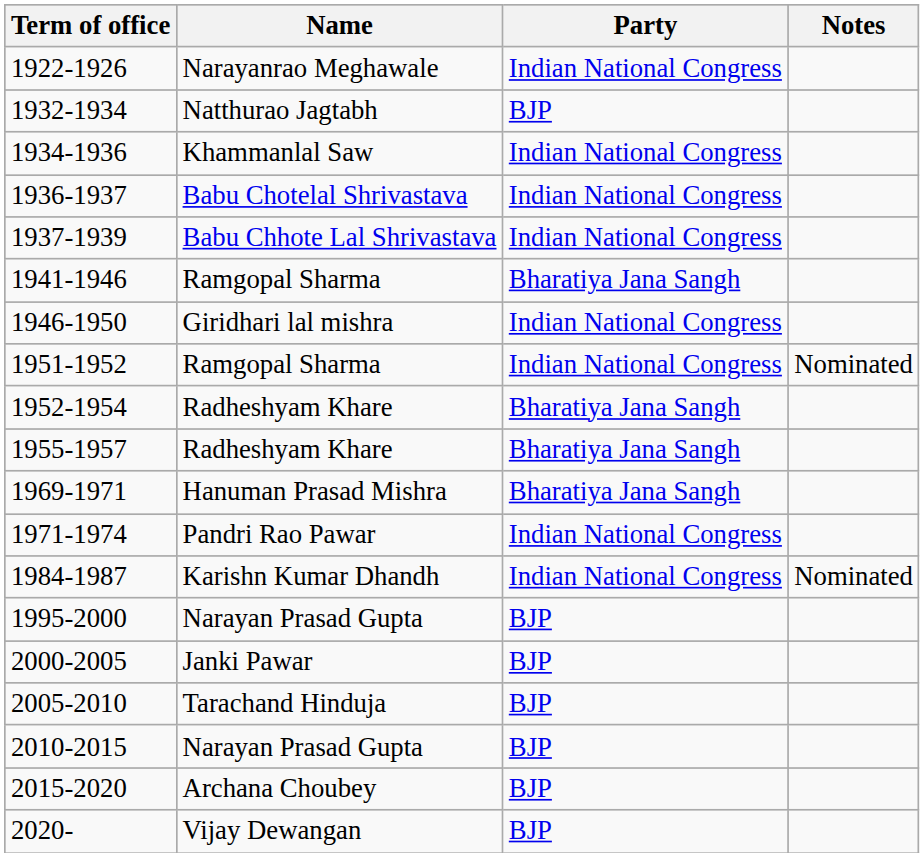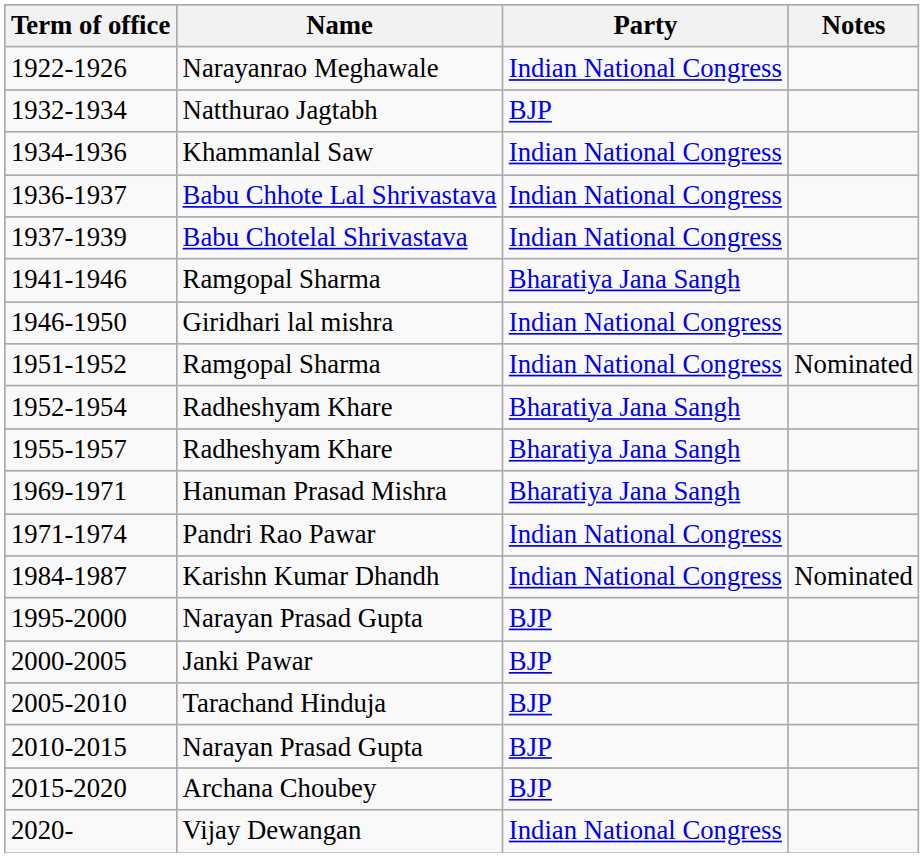 <table class="wikitable">
 <tr>
 <th>Term of office</th>
 <th>Name</th>
 <th>Party</th>
 <th>Notes</th>
 </tr>
 <tr>
 <td>1922-1926</td>
 <td>Narayanrao Meghawale</td>
 <td><a href='#'>Indian National Congress</a></td>
 <td></td>
 </tr>
 <tr>
 <td>1932-1934</td>
 <td>Natthurao Jagtabh</td>
 <td><a href='#'>BJP</a></td>
 <td></td>
 </tr>
 <tr>
 <td>1934-1936</td>
 <td>Khammanlal Saw</td>
 <td><a href='#'>Indian National Congress</a></td>
 <td></td>
 </tr>
 <tr>
 <td>1936-1937</td>
-<td><a href='#'>Babu Chotelal Shrivastava</a></td>
+<td><a href='#'>Babu Chhote Lal Shrivastava</a></td>
 <td><a href='#'>Indian National Congress</a></td>
 <td></td>
 </tr>
 <tr>
 <td>1937-1939</td>
-<td><a href='#'>Babu Chhote Lal Shrivastava</a></td>
+<td><a href='#'>Babu Chotelal Shrivastava</a></td>
 <td><a href='#'>Indian National Congress</a></td>
 <td></td>
 </tr>
 <tr>
 <td>1941-1946</td>
 <td>Ramgopal Sharma</td>
 <td><a href='#'>Bharatiya Jana Sangh</a></td>
 <td></td>
 </tr>
 <tr>
 <td>1946-1950</td>
 <td>Giridhari lal mishra</td>
 <td><a href='#'>Indian National Congress</a></td>
 <td></td>
 </tr>
 <tr>
 <td>1951-1952</td>
 <td>Ramgopal Sharma</td>
 <td><a href='#'>Indian National Congress</a></td>
 <td>Nominated</td>
 </tr>
 <tr>
 <td>1952-1954</td>
 <td>Radheshyam Khare</td>
 <td><a href='#'>Bharatiya Jana Sangh</a></td>
 <td></td>
 </tr>
 <tr>
 <td>1955-1957</td>
 <td>Radheshyam Khare</td>
 <td><a href='#'>Bharatiya Jana Sangh</a></td>
 <td></td>
 </tr>
 <tr>
 <td>1969-1971</td>
 <td>Hanuman Prasad Mishra</td>
 <td><a href='#'>Bharatiya Jana Sangh</a></td>
 <td></td>
 </tr>
 <tr>
 <td>1971-1974</td>
 <td>Pandri Rao Pawar</td>
 <td><a href='#'>Indian National Congress</a></td>
 <td></td>
 </tr>
 <tr>
 <td>1984-1987</td>
 <td>Karishn Kumar Dhandh</td>
 <td><a href='#'>Indian National Congress</a></td>
 <td>Nominated</td>
 </tr>
 <tr>
 <td>1995-2000</td>
 <td>Narayan Prasad Gupta</td>
 <td><a href='#'>BJP</a></td>
 <td></td>
 </tr>
 <tr>
 <td>2000-2005</td>
 <td>Janki Pawar</td>
 <td><a href='#'>BJP</a></td>
 <td></td>
 </tr>
 <tr>
 <td>2005-2010</td>
 <td>Tarachand Hinduja</td>
 <td><a href='#'>BJP</a></td>
 <td></td>
 </tr>
 <tr>
 <td>2010-2015</td>
 <td>Narayan Prasad Gupta</td>
 <td><a href='#'>BJP</a></td>
 <td></td>
 </tr>
 <tr>
 <td>2015-2020</td>
 <td>Archana Choubey</td>
 <td><a href='#'>BJP</a></td>
 <td></td>
 </tr>
 <tr>
 <td>2020-</td>
 <td>Vijay Dewangan</td>
-<td><a href='#'>BJP</a></td>
+<td><a href='#'>Indian National Congress</a></td>
 <td></td>
 </tr>
 </table>
